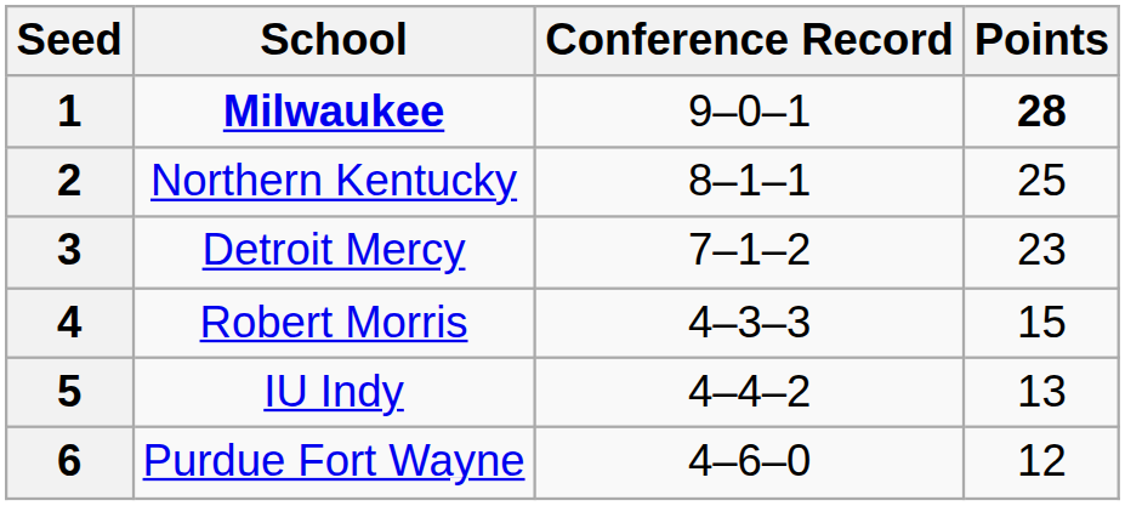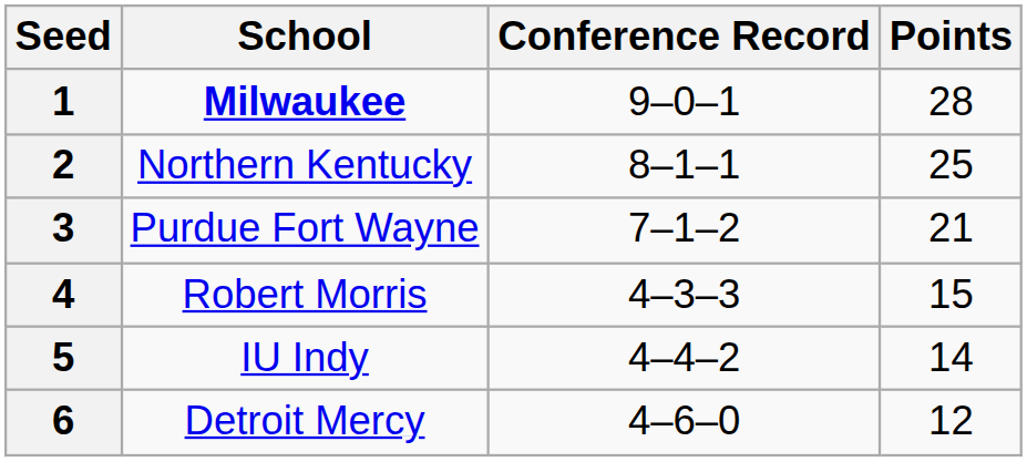 <table class="wikitable" style="text-align:center">
 <tr>
 <th>Seed</th>
 <th>School</th>
 <th>Conference Record</th>
 <th>Points</th>
 </tr>
 <tr>
 <th>1</th>
 <td><strong><a href='#'>Milwaukee</a></strong></td>
 <td>9–0–1</td>
-<td><strong>28</strong></td>
+<td>28</td>
 </tr>
 <tr>
 <th>2</th>
 <td><a href='#'>Northern Kentucky</a></td>
 <td>8–1–1</td>
 <td>25</td>
 </tr>
 <tr>
 <th>3</th>
-<td><a href='#'>Detroit Mercy</a></td>
+<td><a href='#'>Purdue Fort Wayne</a></td>
 <td>7–1–2</td>
-<td>23</td>
+<td>21</td>
 </tr>
 <tr>
 <th>4</th>
 <td><a href='#'>Robert Morris</a></td>
 <td>4–3–3</td>
 <td>15</td>
 </tr>
 <tr>
 <th>5</th>
 <td><a href='#'>IU Indy</a></td>
 <td>4–4–2</td>
-<td>13</td>
+<td>14</td>
 </tr>
 <tr>
 <th>6</th>
-<td><a href='#'>Purdue Fort Wayne</a></td>
+<td><a href='#'>Detroit Mercy</a></td>
 <td>4–6–0</td>
 <td>12</td>
 </tr>
 </table>
